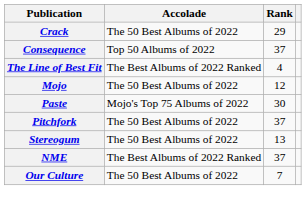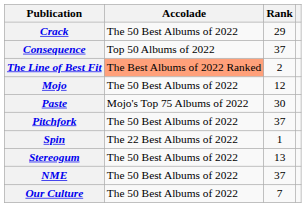 <table class="wikitable plainrowheaders sortable">
 <tr>
 <th scope="col">Publication</th>
 <th scope="col">Accolade</th>
 <th scope="col">Rank</th>
 <th scope="col"></th>
 </tr>
 <tr>
 <th scope="row"><em><a href='#'>Crack</a></em></th>
 <td>The 50 Best Albums of 2022</td>
 <td align="center">29</td>
 <td align="center"></td>
 </tr>
 <tr>
 <th scope="row"><em><a href='#'>Consequence</a></em></th>
 <td>Top 50 Albums of 2022</td>
 <td align="center">37</td>
 <td align="center"></td>
 </tr>
 <tr>
 <th scope="row"><em><a href='#'>The Line of Best Fit</a></em></th>
-<td>The Best Albums of 2022 Ranked</td>
-<td align="center">4</td>
+<td style="background: lightsalmon;">The Best Albums of 2022 Ranked</td>
+<td align="center">2</td>
 <td align="center"></td>
 </tr>
 <tr>
 <th scope="row"><em><a href='#'>Mojo</a></em></th>
 <td>The 50 Best Albums of 2022</td>
 <td align="center">12</td>
 <td align="center"></td>
 </tr>
 <tr>
 <th scope="row"><em><a href='#'>Paste</a></em></th>
 <td>Mojo's Top 75 Albums of 2022</td>
 <td align="center">30</td>
 <td align="center"></td>
 </tr>
 <tr>
 <th scope="row"><em><a href='#'>Pitchfork</a></em></th>
 <td>The 50 Best Albums of 2022</td>
 <td align="center">37</td>
 <td align="center"></td>
 </tr>
 <tr>
+<th scope="row"><em><a href='#'>Spin</a></em></th>
+<td>The 22 Best Albums of 2022</td>
+<td align="center">1</td>
+<td align="center"></td>
+</tr>
+<tr>
 <th scope="row"><em><a href='#'>Stereogum</a></em></th>
 <td>The 50 Best Albums of 2022</td>
 <td align="center">13</td>
 <td align="center"></td>
 </tr>
 <tr>
 <th scope="row"><em><a href='#'>NME</a></em></th>
-<td>The Best Albums of 2022 Ranked</td>
+<td>The 50 Best Albums of 2022</td>
 <td align="center">37</td>
 <td align="center"></td>
 </tr>
 <tr>
 <th scope="row"><em><a href='#'>Our Culture</a></em></th>
 <td>The 50 Best Albums of 2022</td>
 <td align="center">7</td>
 <td align="center"></td>
 </tr>
 </table>
